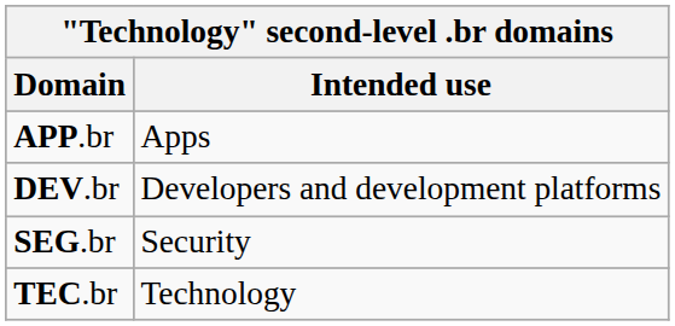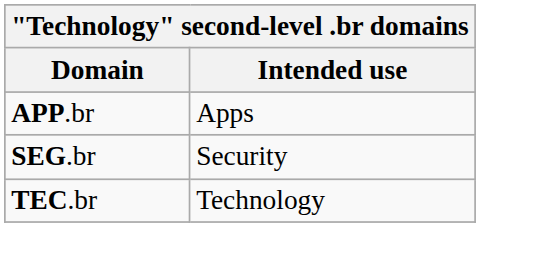 <table class="wikitable mw-collapsible" border="1">
 <tr>
 <th colspan="2">"Technology" second-level .br domains</th>
 </tr>
 <tr>
 <th>Domain</th>
 <th>Intended use</th>
 </tr>
 <tr>
 <td><strong>APP</strong>.br</td>
 <td>Apps</td>
 </tr>
 <tr>
-<td><strong>DEV</strong>.br</td>
-<td>Developers and development platforms</td>
-</tr>
-<tr>
 <td><strong>SEG</strong>.br</td>
 <td>Security</td>
 </tr>
 <tr>
 <td><strong>TEC</strong>.br</td>
 <td>Technology</td>
 </tr>
 </table>
